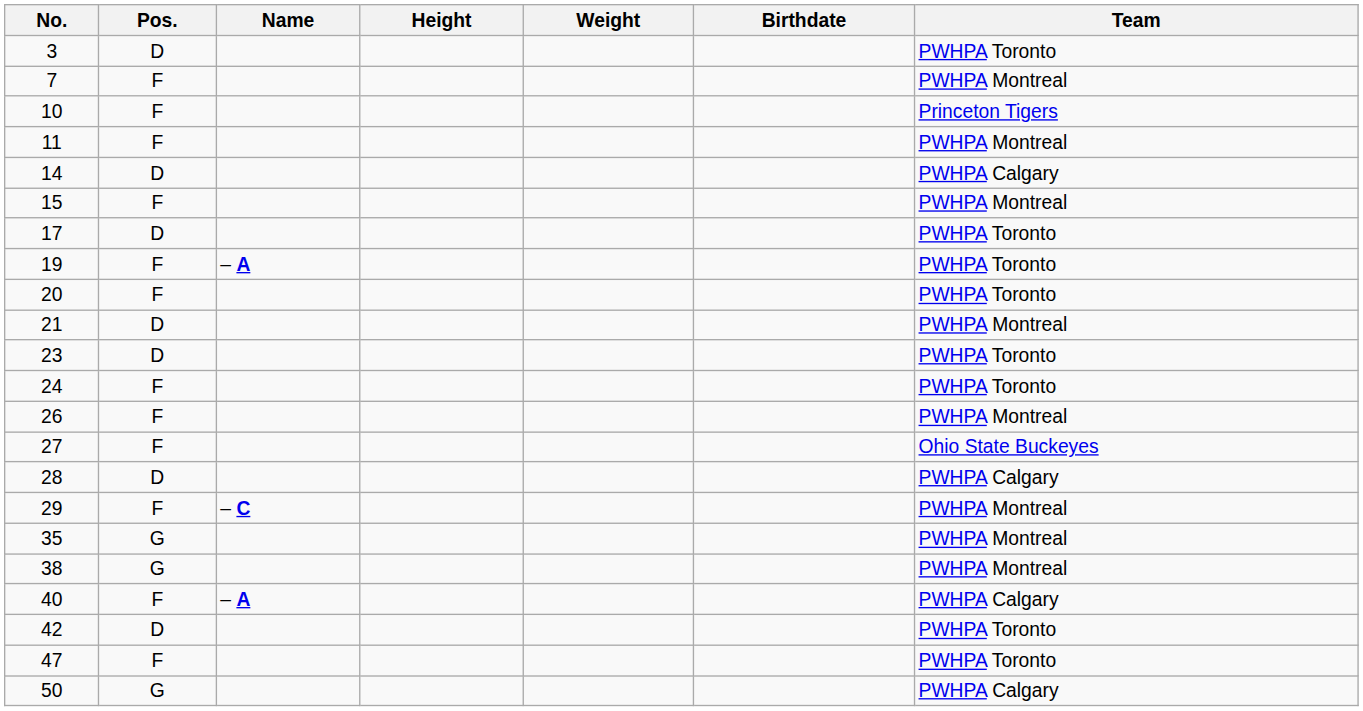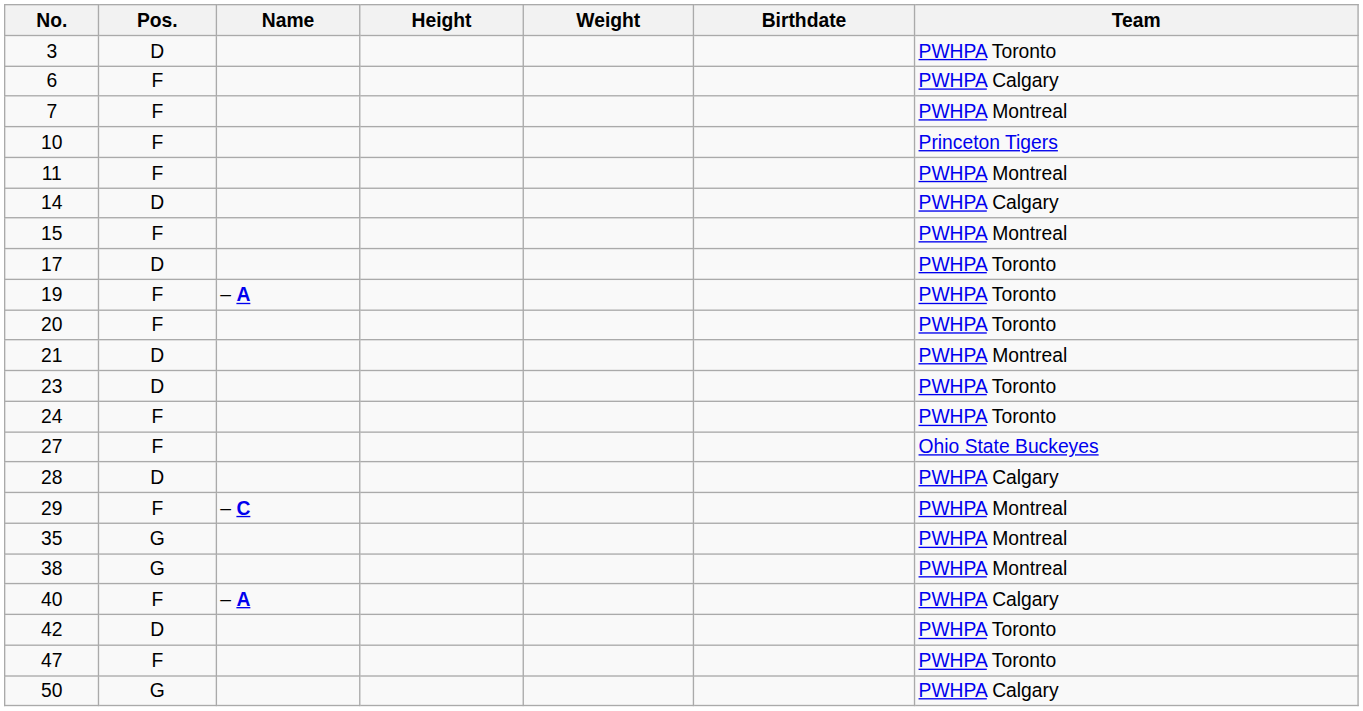 <table class="wikitable sortable" width="80%" style="font-size: 90%; text-align: center;">
 <tr>
 <th>No.</th>
 <th>Pos.</th>
 <th>Name</th>
 <th>Height</th>
 <th>Weight</th>
 <th>Birthdate</th>
 <th>Team</th>
 </tr>
 <tr>
 <td>3</td>
 <td>D</td>
 <td align=left></td>
 <td></td>
 <td></td>
 <td align=right></td>
 <td style="text-align:left;"> <a href='#'>PWHPA</a> Toronto</td>
+</tr>
+<tr>
+<td>6</td>
+<td>F</td>
+<td align=left></td>
+<td></td>
+<td></td>
+<td align=right></td>
+<td style="text-align:left;"> <a href='#'>PWHPA</a> Calgary</td>
 </tr>
 <tr>
 <td>7</td>
 <td>F</td>
 <td align=left></td>
 <td></td>
 <td></td>
 <td align=right></td>
 <td style="text-align:left;"> <a href='#'>PWHPA</a> Montreal</td>
 </tr>
 <tr>
 <td>10</td>
 <td>F</td>
 <td align=left></td>
 <td></td>
 <td></td>
 <td align=right></td>
 <td style="text-align:left;"> <a href='#'>Princeton Tigers</a></td>
 </tr>
 <tr>
 <td>11</td>
 <td>F</td>
 <td align=left></td>
 <td></td>
 <td></td>
 <td align=right></td>
 <td style="text-align:left;"> <a href='#'>PWHPA</a> Montreal</td>
 </tr>
 <tr>
 <td>14</td>
 <td>D</td>
 <td align=left></td>
 <td></td>
 <td></td>
 <td align=right></td>
 <td style="text-align:left;"> <a href='#'>PWHPA</a> Calgary</td>
 </tr>
 <tr>
 <td>15</td>
 <td>F</td>
 <td align=left></td>
 <td></td>
 <td></td>
 <td align=right></td>
 <td style="text-align:left;"> <a href='#'>PWHPA</a> Montreal</td>
 </tr>
 <tr>
 <td>17</td>
 <td>D</td>
 <td align=left></td>
 <td></td>
 <td></td>
 <td align=right></td>
 <td style="text-align:left;"> <a href='#'>PWHPA</a> Toronto</td>
 </tr>
 <tr>
 <td>19</td>
 <td>F</td>
 <td align=left> – <strong><a href='#'>A</a></strong></td>
 <td></td>
 <td></td>
 <td align=right></td>
 <td style="text-align:left;"> <a href='#'>PWHPA</a> Toronto</td>
 </tr>
 <tr>
 <td>20</td>
 <td>F</td>
 <td align=left></td>
 <td></td>
 <td></td>
 <td align=right></td>
 <td style="text-align:left;"> <a href='#'>PWHPA</a> Toronto</td>
 </tr>
 <tr>
 <td>21</td>
 <td>D</td>
 <td align=left></td>
 <td></td>
 <td></td>
 <td align=right></td>
 <td style="text-align:left;"> <a href='#'>PWHPA</a> Montreal</td>
 </tr>
 <tr>
 <td>23</td>
 <td>D</td>
 <td align=left></td>
 <td></td>
 <td></td>
 <td align=right></td>
 <td style="text-align:left;"> <a href='#'>PWHPA</a> Toronto</td>
 </tr>
 <tr>
 <td>24</td>
 <td>F</td>
 <td align=left></td>
 <td></td>
 <td></td>
 <td align=right></td>
 <td style="text-align:left;"> <a href='#'>PWHPA</a> Toronto</td>
 </tr>
 <tr>
-<td>26</td>
-<td>F</td>
-<td align=left></td>
-<td></td>
-<td></td>
-<td align=right></td>
-<td style="text-align:left;"> <a href='#'>PWHPA</a> Montreal</td>
-</tr>
-<tr>
 <td>27</td>
 <td>F</td>
 <td align=left></td>
 <td></td>
 <td></td>
 <td align=right></td>
 <td style="text-align:left;"> <a href='#'>Ohio State Buckeyes</a></td>
 </tr>
 <tr>
 <td>28</td>
 <td>D</td>
 <td align=left></td>
 <td></td>
 <td></td>
 <td align=right></td>
 <td style="text-align:left;"> <a href='#'>PWHPA</a> Calgary</td>
 </tr>
 <tr>
 <td>29</td>
 <td>F</td>
 <td align=left> – <strong><a href='#'>C</a></strong></td>
 <td></td>
 <td></td>
 <td align=right></td>
 <td style="text-align:left;"> <a href='#'>PWHPA</a> Montreal</td>
 </tr>
 <tr>
 <td>35</td>
 <td>G</td>
 <td align=left></td>
 <td></td>
 <td></td>
 <td align=right></td>
 <td style="text-align:left;"> <a href='#'>PWHPA</a> Montreal</td>
 </tr>
 <tr>
 <td>38</td>
 <td>G</td>
 <td align=left></td>
 <td></td>
 <td></td>
 <td align=right></td>
 <td style="text-align:left;"> <a href='#'>PWHPA</a> Montreal</td>
 </tr>
 <tr>
 <td>40</td>
 <td>F</td>
 <td align=left> – <strong><a href='#'>A</a></strong></td>
 <td></td>
 <td></td>
 <td align=right></td>
 <td style="text-align:left;"> <a href='#'>PWHPA</a> Calgary</td>
 </tr>
 <tr>
 <td>42</td>
 <td>D</td>
 <td align=left></td>
 <td></td>
 <td></td>
 <td align=right></td>
 <td style="text-align:left;"> <a href='#'>PWHPA</a> Toronto</td>
 </tr>
 <tr>
 <td>47</td>
 <td>F</td>
 <td align=left></td>
 <td></td>
 <td></td>
 <td align=right></td>
 <td style="text-align:left;"> <a href='#'>PWHPA</a> Toronto</td>
 </tr>
 <tr>
 <td>50</td>
 <td>G</td>
 <td align=left></td>
 <td></td>
 <td></td>
 <td align=right></td>
 <td style="text-align:left;"> <a href='#'>PWHPA</a> Calgary</td>
 </tr>
 </table>
